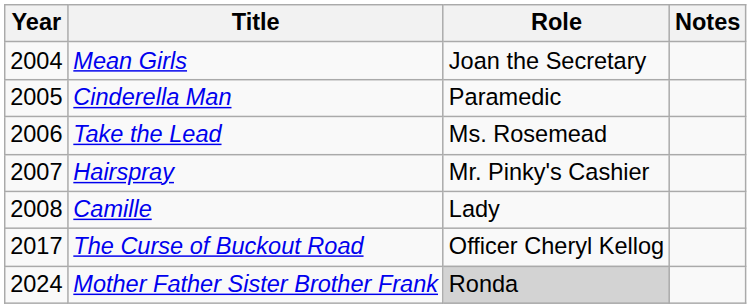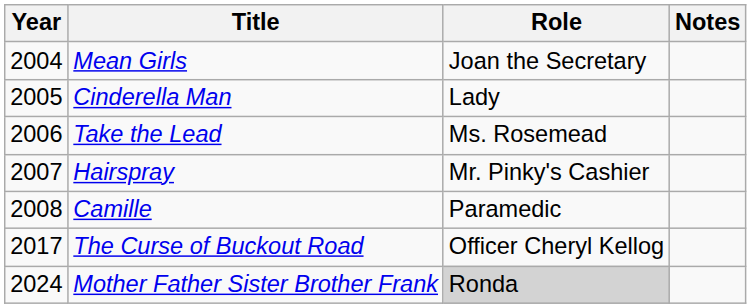 <table class="wikitable sortable">
 <tr>
 <th>Year</th>
 <th>Title</th>
 <th>Role</th>
 <th>Notes</th>
 </tr>
 <tr>
 <td>2004</td>
 <td><em><a href='#'>Mean Girls</a></em></td>
 <td>Joan the Secretary</td>
 <td></td>
 </tr>
 <tr>
 <td>2005</td>
 <td><em><a href='#'>Cinderella Man</a></em></td>
-<td>Paramedic</td>
+<td>Lady</td>
 <td></td>
 </tr>
 <tr>
 <td>2006</td>
 <td><em><a href='#'>Take the Lead</a></em></td>
 <td>Ms. Rosemead</td>
 <td></td>
 </tr>
 <tr>
 <td>2007</td>
 <td><a href='#'><em>Hairspray</em></a></td>
 <td>Mr. Pinky's Cashier</td>
 <td></td>
 </tr>
 <tr>
 <td>2008</td>
 <td><a href='#'><em>Camille</em></a></td>
-<td>Lady</td>
+<td>Paramedic</td>
 <td></td>
 </tr>
 <tr>
 <td>2017</td>
 <td data-sort-value="Curse of Buckout Road, The"><em><a href='#'>The Curse of Buckout Road</a></em></td>
 <td>Officer Cheryl Kellog</td>
 <td></td>
 </tr>
 <tr>
 <td>2024</td>
 <td><em><a href='#'>Mother Father Sister Brother Frank</a></em></td>
 <td style="background: lightgrey;">Ronda</td>
 <td></td>
 </tr>
 </table>
